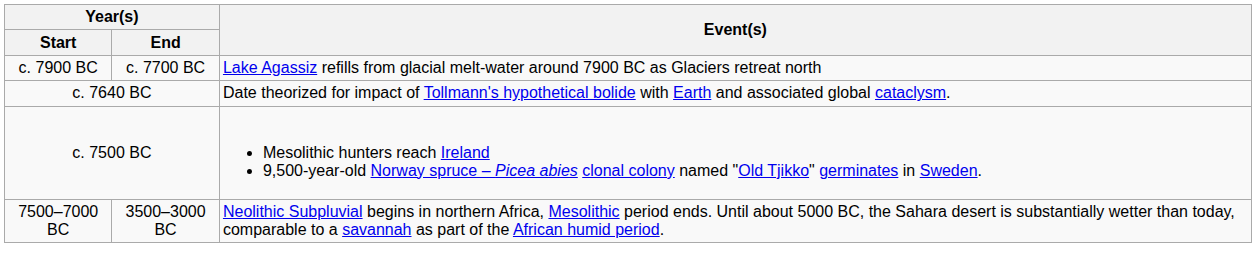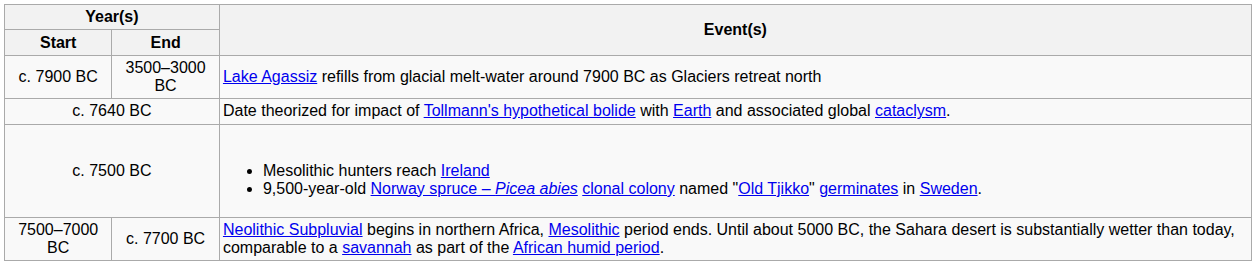 <table class="wikitable">
 <tr>
 <th colspan="2">Year(s)</th>
 <th rowspan="2">Event(s)</th>
 </tr>
 <tr>
 <th style="width:100px;">Start</th>
 <th style="width:100px;">End</th>
 </tr>
 <tr>
 <td style="text-align:center;">c. 7900 BC</td>
-<td style="text-align:center;">c. 7700 BC</td>
+<td style="text-align:center;">3500–3000 BC</td>
 <td><a href='#'>Lake Agassiz</a> refills from glacial melt-water around 7900 BC as Glaciers retreat north</td>
 </tr>
 <tr>
 <td colspan="2" style="text-align:center;">c. 7640 BC</td>
 <td>Date theorized for impact of <a href='#'>Tollmann's hypothetical bolide</a> with <a href='#'>Earth</a> and associated global <a href='#'>cataclysm</a>.</td>
 </tr>
 <tr>
 <td colspan="2" style="text-align:center;">c. 7500 BC</td>
 <td><div><br><ul><li>Mesolithic hunters reach <a href='#'>Ireland</a></li><li>9,500-year-old <a href='#'>Norway spruce – <em>Picea abies</em></a> <a href='#'>clonal colony</a> named "<a href='#'>Old Tjikko</a>" <a href='#'>germinates</a> in <a href='#'>Sweden</a>.</li></ul></div></td>
 </tr>
 <tr>
 <td style="text-align:center;">7500–7000 BC</td>
-<td style="text-align:center;">3500–3000 BC</td>
+<td style="text-align:center;">c. 7700 BC</td>
 <td><a href='#'>Neolithic Subpluvial</a> begins in northern Africa, <a href='#'>Mesolithic</a> period ends.  Until about 5000 BC, the Sahara desert is substantially wetter than today, comparable to a <a href='#'>savannah</a> as part of the <a href='#'>African humid period</a>.</td>
 </tr>
 </table>
